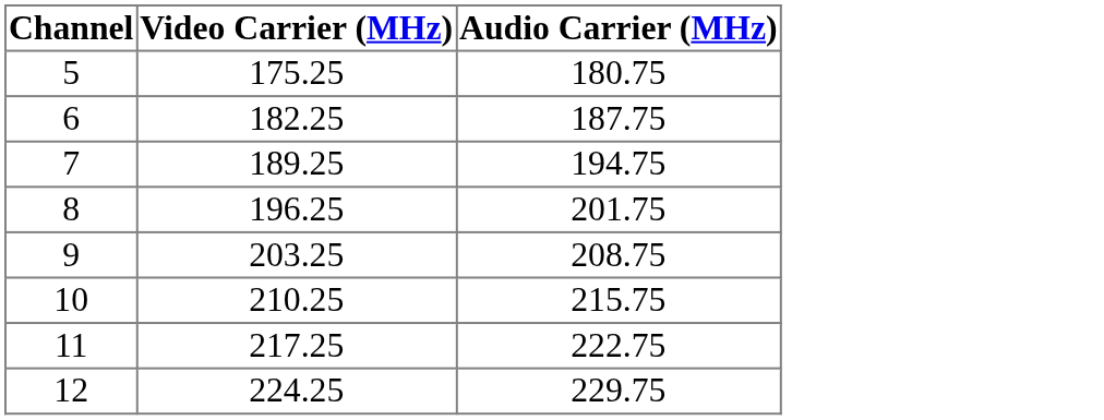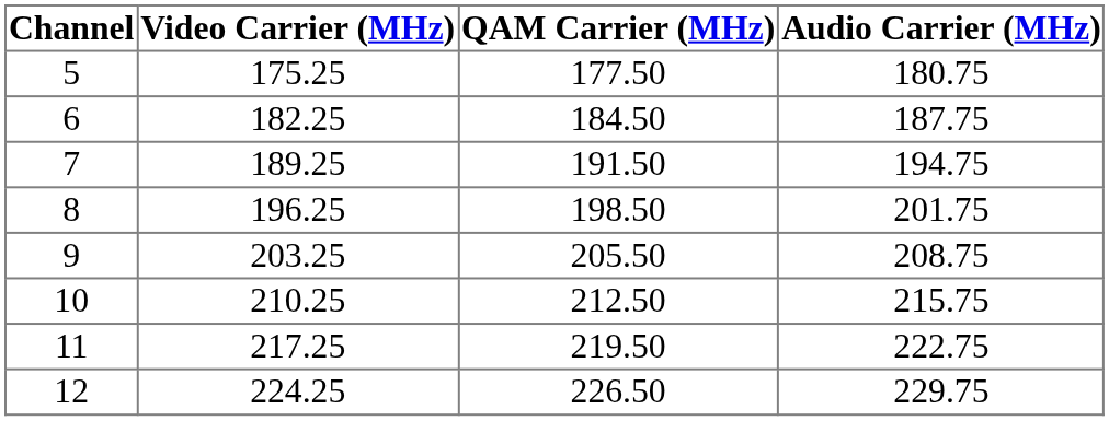 <table class="toccolours" border="1" style="text-align: center; border-collapse:collapse">
 <tr>
 <th>Channel</th>
 <th>Video Carrier (<a href='#'>MHz</a>)</th>
+<th>QAM Carrier (<a href='#'>MHz</a>)</th>
 <th>Audio Carrier (<a href='#'>MHz</a>)</th>
 </tr>
 <tr>
 <td>5</td>
 <td>175.25</td>
+<td>177.50</td>
 <td>180.75</td>
 </tr>
 <tr>
 <td>6</td>
 <td>182.25</td>
+<td>184.50</td>
 <td>187.75</td>
 </tr>
 <tr>
 <td>7</td>
 <td>189.25</td>
+<td>191.50</td>
 <td>194.75</td>
 </tr>
 <tr>
 <td>8</td>
 <td>196.25</td>
+<td>198.50</td>
 <td>201.75</td>
 </tr>
 <tr>
 <td>9</td>
 <td>203.25</td>
+<td>205.50</td>
 <td>208.75</td>
 </tr>
 <tr>
 <td>10</td>
 <td>210.25</td>
+<td>212.50</td>
 <td>215.75</td>
 </tr>
 <tr>
 <td>11</td>
 <td>217.25</td>
+<td>219.50</td>
 <td>222.75</td>
 </tr>
 <tr>
 <td>12</td>
 <td>224.25</td>
+<td>226.50</td>
 <td>229.75</td>
 </tr>
 </table>
